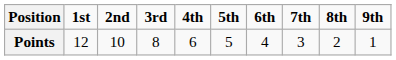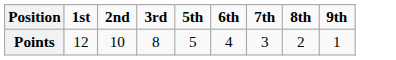 <table class="wikitable" style="font-size:85%; text-align:center">
 <tr>
 <th>Position</th>
 <td> <strong>1st</strong> </td>
 <td> <strong>2nd</strong> </td>
 <td> <strong>3rd</strong> </td>
-<td> <strong>4th</strong> </td>
 <td> <strong>5th</strong> </td>
 <td> <strong>6th</strong> </td>
 <td> <strong>7th</strong> </td>
 <td> <strong>8th</strong> </td>
 <td> <strong>9th</strong> </td>
 </tr>
 <tr>
 <th>Points</th>
 <td>12</td>
 <td>10</td>
 <td>8</td>
-<td>6</td>
 <td>5</td>
 <td>4</td>
 <td>3</td>
 <td>2</td>
 <td>1</td>
 </tr>
 </table>
